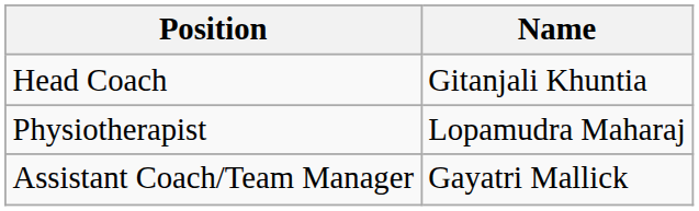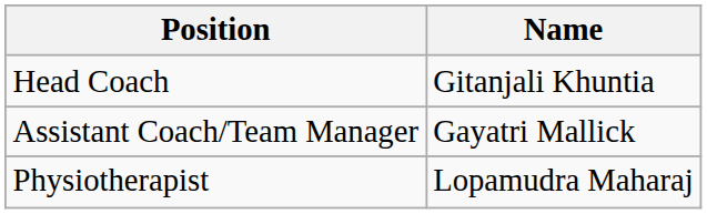 <table class="wikitable">
 <tr>
 <th>Position</th>
 <th>Name</th>
 </tr>
 <tr>
 <td>Head Coach</td>
 <td> Gitanjali Khuntia</td>
 </tr>
 <tr>
+<td>Assistant Coach/Team Manager</td>
+<td> Gayatri Mallick</td>
+</tr>
+<tr>
 <td>Physiotherapist</td>
 <td> Lopamudra Maharaj</td>
 </tr>
-<tr>
-<td>Assistant Coach/Team Manager</td>
-<td> Gayatri Mallick</td>
-</tr>
 </table>
